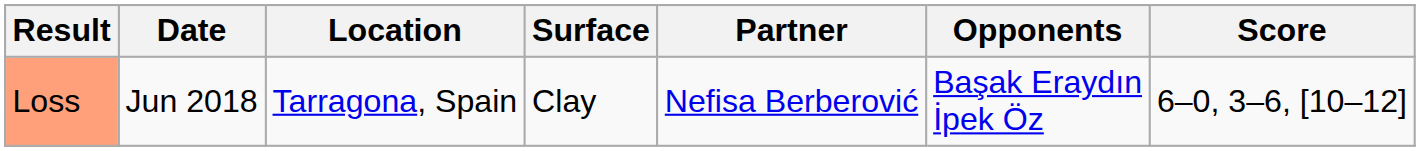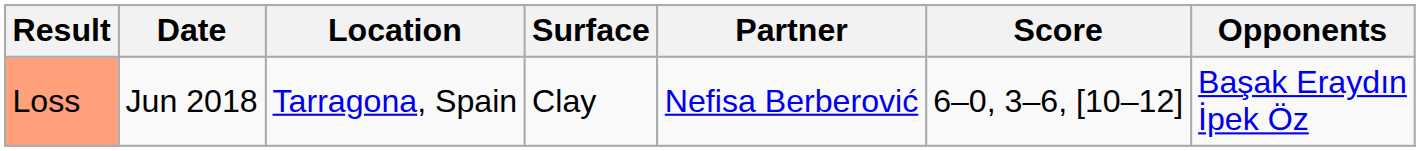 <table class=wikitable style=font-size:97%>
 <tr>
 <th>Result</th>
 <th>Date</th>
 <th>Location</th>
 <th>Surface</th>
 <th>Partner</th>
+<th>Score</th>
 <th>Opponents</th>
-<th>Score</th>
 </tr>
 <tr>
 <td bgcolor=#ffa07a>Loss</td>
 <td>Jun 2018</td>
 <td><a href='#'>Tarragona</a>, Spain</td>
 <td>Clay</td>
 <td> <a href='#'>Nefisa Berberović</a></td>
+<td>6–0, 3–6, [10–12]</td>
 <td> <a href='#'>Başak Eraydın</a> <br>  <a href='#'>İpek Öz</a></td>
-<td>6–0, 3–6, [10–12]</td>
 </tr>
 </table>
